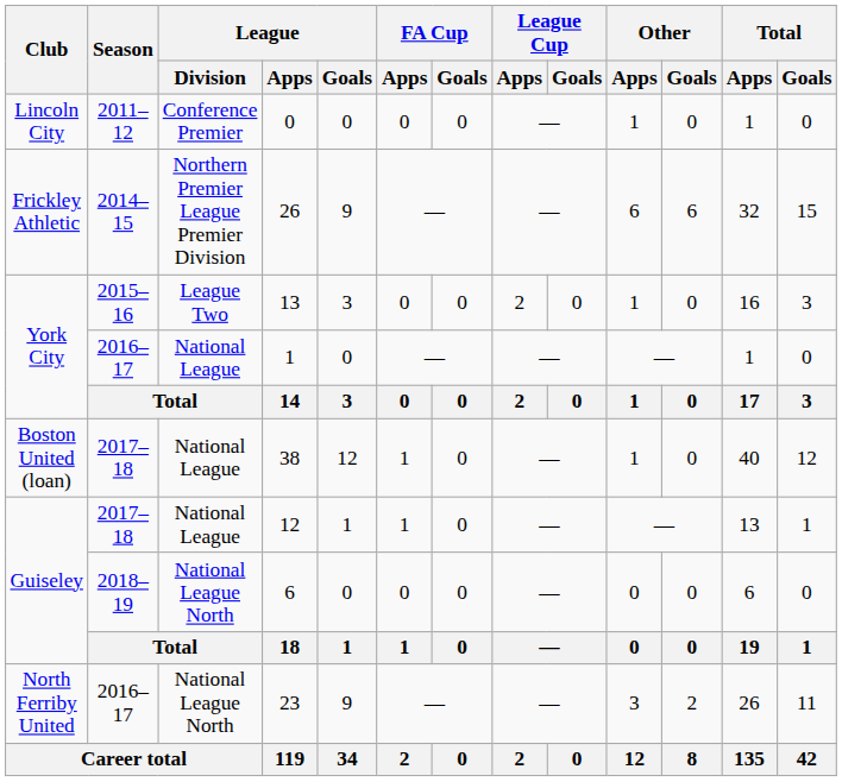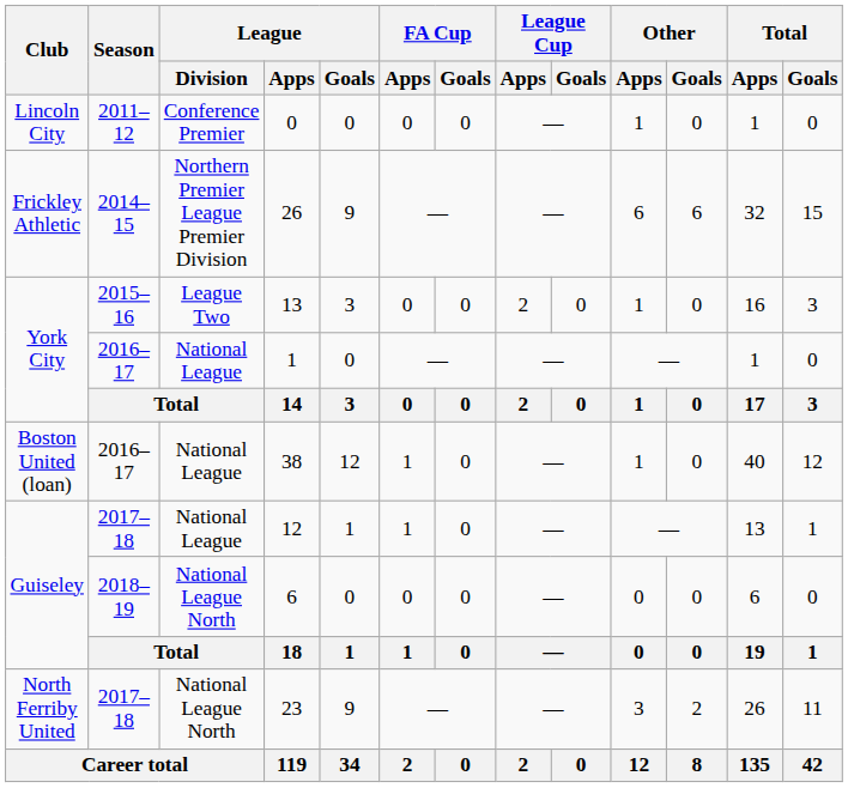 <table class=wikitable style="text-align:center">
 <tr>
 <th rowspan=2>Club</th>
 <th rowspan=2>Season</th>
 <th colspan=3>League</th>
 <th colspan=2><a href='#'>FA Cup</a></th>
 <th colspan=2><a href='#'>League Cup</a></th>
 <th colspan=2>Other</th>
 <th colspan=2>Total</th>
 </tr>
 <tr>
 <th>Division</th>
 <th>Apps</th>
 <th>Goals</th>
 <th>Apps</th>
 <th>Goals</th>
 <th>Apps</th>
 <th>Goals</th>
 <th>Apps</th>
 <th>Goals</th>
 <th>Apps</th>
 <th>Goals</th>
 </tr>
 <tr>
 <td><a href='#'>Lincoln City</a></td>
 <td><a href='#'>2011–12</a></td>
 <td><a href='#'>Conference Premier</a></td>
 <td>0</td>
 <td>0</td>
 <td>0</td>
 <td>0</td>
 <td colspan=2>—</td>
 <td>1</td>
 <td>0</td>
 <td>1</td>
 <td>0</td>
 </tr>
 <tr>
 <td><a href='#'>Frickley Athletic</a></td>
 <td><a href='#'>2014–15</a></td>
 <td><a href='#'>Northern Premier League</a> Premier Division</td>
 <td>26</td>
 <td>9</td>
 <td colspan=2>—</td>
 <td colspan=2>—</td>
 <td>6</td>
 <td>6</td>
 <td>32</td>
 <td>15</td>
 </tr>
 <tr>
 <td rowspan=3><a href='#'>York City</a></td>
 <td><a href='#'>2015–16</a></td>
 <td><a href='#'>League Two</a></td>
 <td>13</td>
 <td>3</td>
 <td>0</td>
 <td>0</td>
 <td>2</td>
 <td>0</td>
 <td>1</td>
 <td>0</td>
 <td>16</td>
 <td>3</td>
 </tr>
 <tr>
 <td><a href='#'>2016–17</a></td>
 <td><a href='#'>National League</a></td>
 <td>1</td>
 <td>0</td>
 <td colspan=2>—</td>
 <td colspan=2>—</td>
 <td colspan=2>—</td>
 <td>1</td>
 <td>0</td>
 </tr>
 <tr>
 <th colspan=2>Total</th>
 <th>14</th>
 <th>3</th>
 <th>0</th>
 <th>0</th>
 <th>2</th>
 <th>0</th>
 <th>1</th>
 <th>0</th>
 <th>17</th>
 <th>3</th>
 </tr>
 <tr>
 <td><a href='#'>Boston United</a> (loan)</td>
-<td><a href='#'>2017–18</a></td>
+<td>2016–17</td>
 <td>National League</td>
 <td>38</td>
 <td>12</td>
 <td>1</td>
 <td>0</td>
 <td colspan=2>—</td>
 <td>1</td>
 <td>0</td>
 <td>40</td>
 <td>12</td>
 </tr>
 <tr>
 <td rowspan=3><a href='#'>Guiseley</a></td>
 <td><a href='#'>2017–18</a></td>
 <td>National League</td>
 <td>12</td>
 <td>1</td>
 <td>1</td>
 <td>0</td>
 <td colspan=2>—</td>
 <td colspan=2>—</td>
 <td>13</td>
 <td>1</td>
 </tr>
 <tr>
 <td><a href='#'>2018–19</a></td>
 <td><a href='#'>National League North</a></td>
 <td>6</td>
 <td>0</td>
 <td>0</td>
 <td>0</td>
 <td colspan=2>—</td>
 <td>0</td>
 <td>0</td>
 <td>6</td>
 <td>0</td>
 </tr>
 <tr>
 <th colspan=2>Total</th>
 <th>18</th>
 <th>1</th>
 <th>1</th>
 <th>0</th>
 <th colspan=2>—</th>
 <th>0</th>
 <th>0</th>
 <th>19</th>
 <th>1</th>
 </tr>
 <tr>
 <td><a href='#'>North Ferriby United</a></td>
-<td>2016–17</td>
+<td><a href='#'>2017–18</a></td>
 <td>National League North</td>
 <td>23</td>
 <td>9</td>
 <td colspan=2>—</td>
 <td colspan=2>—</td>
 <td>3</td>
 <td>2</td>
 <td>26</td>
 <td>11</td>
 </tr>
 <tr>
 <th colspan=3>Career total</th>
 <th>119</th>
 <th>34</th>
 <th>2</th>
 <th>0</th>
 <th>2</th>
 <th>0</th>
 <th>12</th>
 <th>8</th>
 <th>135</th>
 <th>42</th>
 </tr>
 </table>
